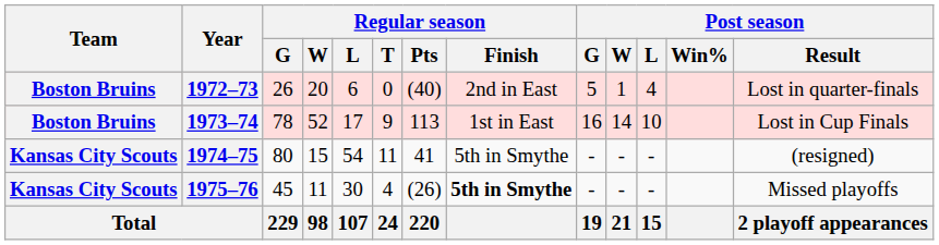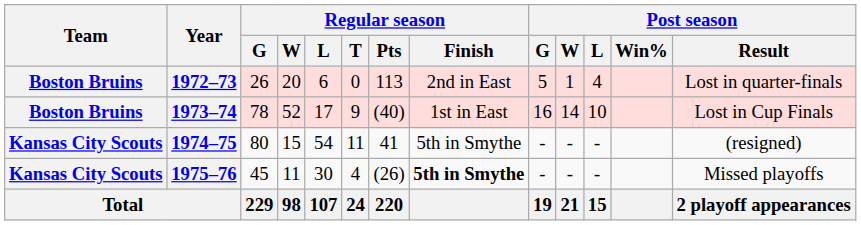 <table class="wikitable" style="font-size: 95%; text-align:center;">
 <tr>
 <th rowspan="2">Team</th>
 <th rowspan="2">Year</th>
 <th colspan="6"><a href='#'>Regular season</a></th>
 <th colspan="5"><a href='#'>Post season</a></th>
 </tr>
 <tr>
 <th>G</th>
 <th>W</th>
 <th>L</th>
 <th>T</th>
 <th>Pts</th>
 <th>Finish</th>
 <th>G</th>
 <th>W</th>
 <th>L</th>
 <th>Win%</th>
 <th>Result</th>
 </tr>
 <tr style="background:#fdd;">
 <th><a href='#'>Boston Bruins</a></th>
 <th><a href='#'>1972–73</a></th>
 <td>26</td>
 <td>20</td>
 <td>6</td>
 <td>0</td>
-<td>(40)</td>
+<td>113</td>
 <td>2nd in East</td>
 <td>5</td>
 <td>1</td>
 <td>4</td>
 <td></td>
 <td>Lost in quarter-finals</td>
 </tr>
 <tr style="background:#fdd;">
 <th><a href='#'>Boston Bruins</a></th>
 <th><a href='#'>1973–74</a></th>
 <td>78</td>
 <td>52</td>
 <td>17</td>
 <td>9</td>
-<td>113</td>
+<td>(40)</td>
 <td>1st in East</td>
 <td>16</td>
 <td>14</td>
 <td>10</td>
 <td></td>
 <td>Lost in Cup Finals</td>
 </tr>
 <tr>
 <th><a href='#'>Kansas City Scouts</a></th>
 <th><a href='#'>1974–75</a></th>
 <td>80</td>
 <td>15</td>
 <td>54</td>
 <td>11</td>
 <td>41</td>
 <td>5th in Smythe</td>
 <td>-</td>
 <td>-</td>
 <td>-</td>
 <td></td>
 <td>(resigned)</td>
 </tr>
 <tr>
 <th><a href='#'>Kansas City Scouts</a></th>
 <th><a href='#'>1975–76</a> </th>
 <td>45</td>
 <td>11</td>
 <td>30</td>
 <td>4</td>
 <td>(26)</td>
 <td><strong>5th in Smythe</strong></td>
 <td>-</td>
 <td>-</td>
 <td>-</td>
 <td></td>
 <td>Missed playoffs</td>
 </tr>
 <tr>
 <th colspan="2">Total</th>
 <th>229</th>
 <th>98</th>
 <th>107</th>
 <th>24</th>
 <th>220</th>
 <th></th>
 <th>19</th>
 <th>21</th>
 <th>15</th>
 <th></th>
 <th>2 playoff appearances</th>
 </tr>
 </table>
